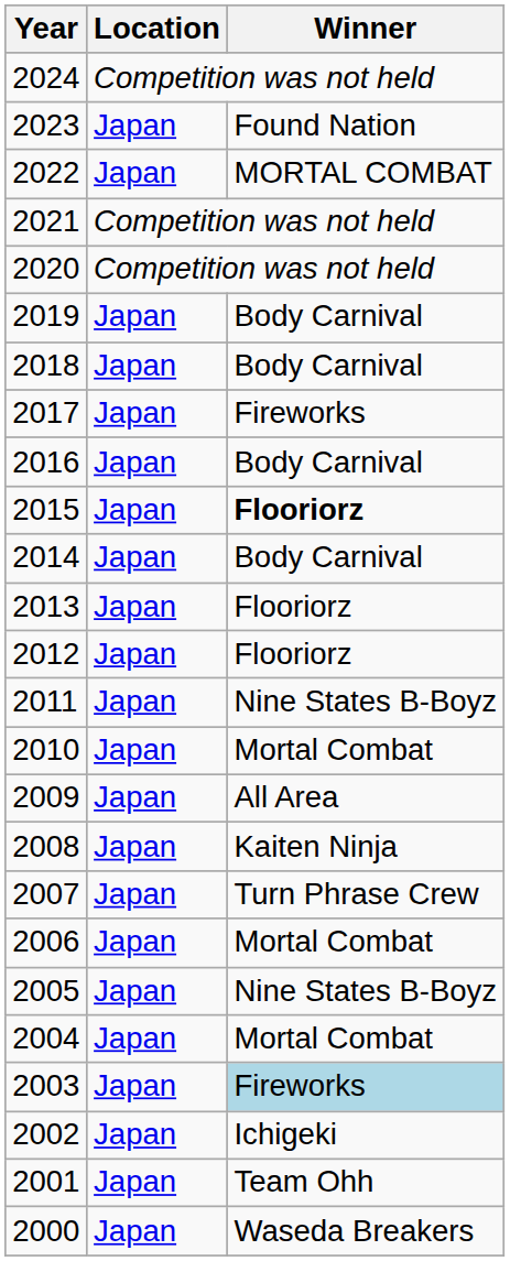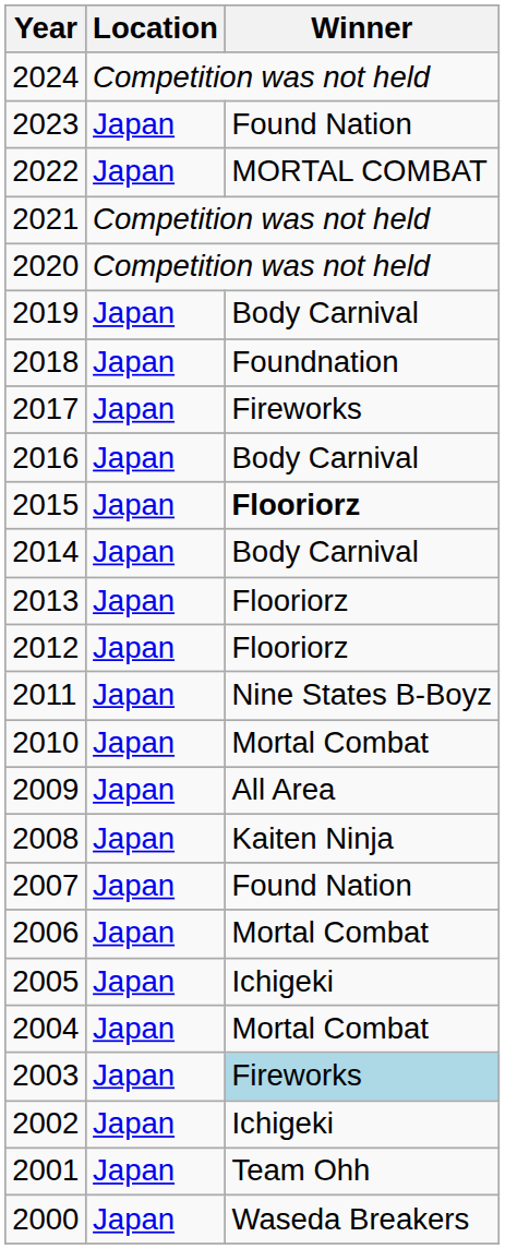 <table class="wikitable">
 <tr>
 <th>Year</th>
 <th>Location</th>
 <th>Winner</th>
 </tr>
 <tr>
 <td>2024</td>
 <td colspan="2"><em>Competition was not held</em></td>
 </tr>
 <tr>
 <td>2023</td>
 <td><a href='#'>Japan</a></td>
 <td>Found Nation</td>
 </tr>
 <tr>
 <td>2022</td>
 <td><a href='#'>Japan</a></td>
 <td>MORTAL COMBAT</td>
 </tr>
 <tr>
 <td>2021</td>
 <td colspan="2"><em>Competition was not held</em></td>
 </tr>
 <tr>
 <td>2020</td>
 <td colspan="2"><em>Competition was not held</em></td>
 </tr>
 <tr>
 <td>2019</td>
 <td><a href='#'>Japan</a></td>
 <td>Body Carnival</td>
 </tr>
 <tr>
 <td>2018</td>
 <td><a href='#'>Japan</a></td>
-<td>  Body Carnival</td>
+<td> Foundnation</td>
 </tr>
 <tr>
 <td>2017</td>
 <td><a href='#'>Japan</a></td>
 <td> Fireworks</td>
 </tr>
 <tr>
 <td>2016</td>
 <td><a href='#'>Japan</a></td>
 <td>  Body Carnival</td>
 </tr>
 <tr>
 <td>2015</td>
 <td><a href='#'>Japan</a></td>
 <td>  <strong>Flooriorz</strong></td>
 </tr>
 <tr>
 <td>2014</td>
 <td><a href='#'>Japan</a></td>
 <td>  Body Carnival</td>
 </tr>
 <tr>
 <td>2013</td>
 <td><a href='#'>Japan</a></td>
 <td>  Flooriorz</td>
 </tr>
 <tr>
 <td>2012</td>
 <td><a href='#'>Japan</a></td>
 <td>  Flooriorz</td>
 </tr>
 <tr>
 <td>2011</td>
 <td><a href='#'>Japan</a></td>
 <td> Nine States B-Boyz</td>
 </tr>
 <tr>
 <td>2010</td>
 <td><a href='#'>Japan</a></td>
 <td> Mortal Combat</td>
 </tr>
 <tr>
 <td>2009</td>
 <td><a href='#'>Japan</a></td>
 <td> All Area</td>
 </tr>
 <tr>
 <td>2008</td>
 <td><a href='#'>Japan</a></td>
 <td> Kaiten Ninja</td>
 </tr>
 <tr>
 <td>2007</td>
 <td><a href='#'>Japan</a></td>
-<td> Turn Phrase Crew</td>
+<td>Found Nation</td>
 </tr>
 <tr>
 <td>2006</td>
 <td><a href='#'>Japan</a></td>
 <td> Mortal Combat</td>
 </tr>
 <tr>
 <td>2005</td>
 <td><a href='#'>Japan</a></td>
-<td> Nine States B-Boyz</td>
+<td> Ichigeki</td>
 </tr>
 <tr>
 <td>2004</td>
 <td><a href='#'>Japan</a></td>
 <td> Mortal Combat</td>
 </tr>
 <tr>
 <td>2003</td>
 <td><a href='#'>Japan</a></td>
 <td style="background: lightblue;"> Fireworks</td>
 </tr>
 <tr>
 <td>2002</td>
 <td><a href='#'>Japan</a></td>
 <td> Ichigeki</td>
 </tr>
 <tr>
 <td>2001</td>
 <td><a href='#'>Japan</a></td>
 <td> Team Ohh</td>
 </tr>
 <tr>
 <td>2000</td>
 <td><a href='#'>Japan</a></td>
 <td> Waseda Breakers</td>
 </tr>
 </table>
